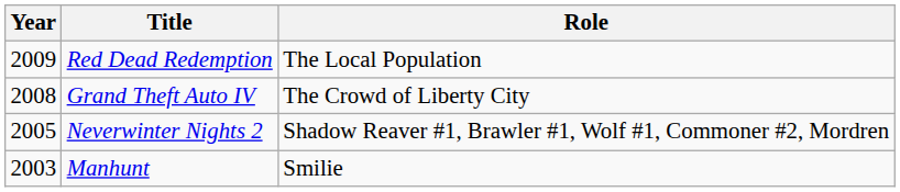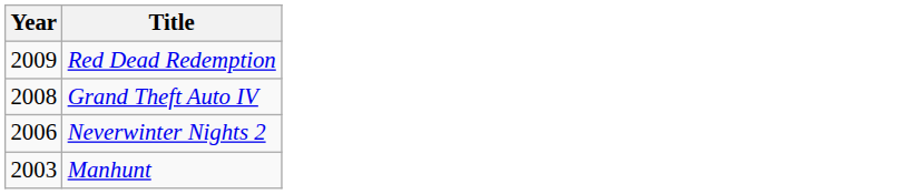 <table class="wikitable sortable">
 <tr>
 <th>Year</th>
 <th>Title</th>
-<th>Role</th>
 </tr>
 <tr>
 <td>2009</td>
 <td><em><a href='#'>Red Dead Redemption</a></em></td>
-<td>The Local Population</td>
 </tr>
 <tr>
 <td>2008</td>
 <td><em><a href='#'>Grand Theft Auto IV</a></em></td>
-<td>The Crowd of Liberty City</td>
 </tr>
 <tr>
-<td>2005</td>
+<td>2006</td>
 <td><em><a href='#'>Neverwinter Nights 2</a></em></td>
-<td>Shadow Reaver #1, Brawler #1, Wolf #1, Commoner #2, Mordren</td>
 </tr>
 <tr>
 <td>2003</td>
 <td><em><a href='#'>Manhunt</a></em></td>
-<td>Smilie</td>
 </tr>
 </table>
